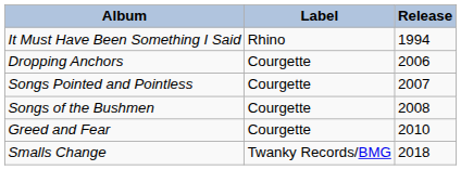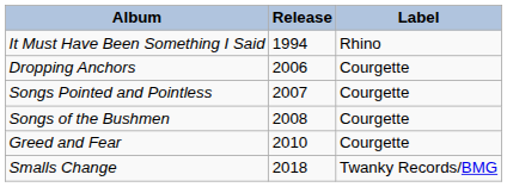 <table class="wikitable">
 <tr style="text-align:center;">
 <th style="background:#B0C4DE;">Album</th>
+<th style="background:#B0C4DE;">Release</th>
 <th style="background:#B0C4DE;">Label</th>
-<th style="background:#B0C4DE;">Release</th>
 </tr>
 <tr>
 <td><em>It Must Have Been Something I Said</em></td>
+<td>1994</td>
 <td>Rhino</td>
-<td>1994</td>
 </tr>
 <tr>
 <td><em>Dropping Anchors</em></td>
+<td>2006</td>
 <td>Courgette</td>
-<td>2006</td>
 </tr>
 <tr>
 <td><em>Songs Pointed and Pointless</em></td>
+<td>2007</td>
 <td>Courgette</td>
-<td>2007</td>
 </tr>
 <tr>
 <td><em>Songs of the Bushmen</em></td>
+<td>2008</td>
 <td>Courgette</td>
-<td>2008</td>
 </tr>
 <tr>
 <td><em>Greed and Fear</em></td>
+<td>2010</td>
 <td>Courgette</td>
-<td>2010</td>
 </tr>
 <tr>
 <td><em>Smalls Change</em></td>
+<td>2018</td>
 <td>Twanky Records/<a href='#'>BMG</a></td>
-<td>2018</td>
 </tr>
 </table>
